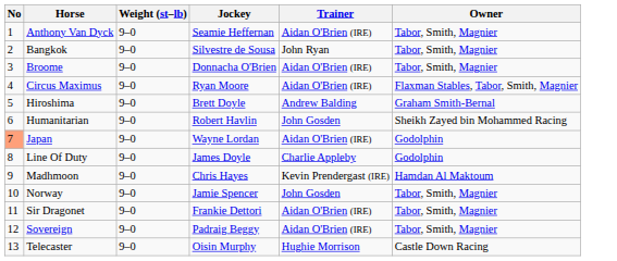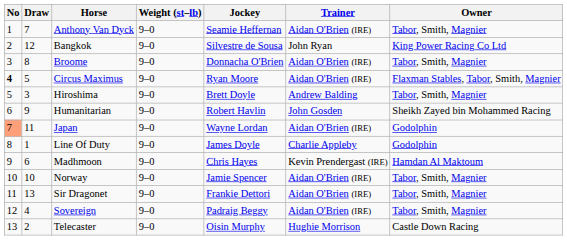 <table class="wikitable sortable">
 <tr>
 <th><strong>No</strong></th>
+<th><strong>Draw</strong></th>
 <th><strong>Horse</strong></th>
 <th><strong>Weight (<a href='#'>st</a>–<a href='#'>lb</a>)</strong></th>
 <th><strong>Jockey</strong></th>
 <th><strong><a href='#'>Trainer</a></strong></th>
 <th><strong>Owner</strong></th>
 </tr>
 <tr>
 <td>1</td>
+<td>7</td>
 <td><a href='#'>Anthony Van Dyck</a></td>
 <td>9–0</td>
 <td><a href='#'>Seamie Heffernan</a></td>
 <td><a href='#'>Aidan O'Brien</a> <small>(IRE)</small></td>
 <td><a href='#'>Tabor</a>, Smith, <a href='#'>Magnier</a></td>
 </tr>
 <tr>
 <td>2</td>
+<td>12</td>
 <td>Bangkok</td>
 <td>9–0</td>
 <td><a href='#'>Silvestre de Sousa</a></td>
 <td>John Ryan</td>
-<td><a href='#'>Tabor</a>, Smith, <a href='#'>Magnier</a></td>
+<td><a href='#'>King Power Racing Co Ltd</a></td>
 </tr>
 <tr>
 <td>3</td>
+<td>8</td>
 <td><a href='#'>Broome</a></td>
 <td>9–0</td>
 <td><a href='#'>Donnacha O'Brien</a></td>
 <td><a href='#'>Aidan O'Brien</a> <small>(IRE)</small></td>
 <td><a href='#'>Tabor</a>, Smith, <a href='#'>Magnier</a></td>
 </tr>
 <tr>
-<td>4</td>
+<td><strong>4</strong></td>
+<td>5</td>
 <td><a href='#'>Circus Maximus</a></td>
 <td>9–0</td>
 <td><a href='#'>Ryan Moore</a></td>
 <td><a href='#'>Aidan O'Brien</a> <small>(IRE)</small></td>
 <td><a href='#'>Flaxman Stables</a>, <a href='#'>Tabor</a>, Smith, <a href='#'>Magnier</a></td>
 </tr>
 <tr>
 <td>5</td>
+<td>3</td>
 <td>Hiroshima</td>
 <td>9–0</td>
 <td><a href='#'>Brett Doyle</a></td>
 <td><a href='#'>Andrew Balding</a></td>
-<td><a href='#'>Graham Smith-Bernal</a></td>
+<td><a href='#'>Tabor</a>, Smith, <a href='#'>Magnier</a></td>
 </tr>
 <tr>
 <td>6</td>
+<td>9</td>
 <td>Humanitarian</td>
 <td>9–0</td>
 <td><a href='#'>Robert Havlin</a></td>
 <td><a href='#'>John Gosden</a></td>
 <td>Sheikh Zayed bin Mohammed Racing</td>
 </tr>
 <tr>
 <td style="background: lightsalmon;">7</td>
+<td>11</td>
 <td><a href='#'>Japan</a></td>
 <td>9–0</td>
 <td><a href='#'>Wayne Lordan</a></td>
 <td><a href='#'>Aidan O'Brien</a> <small>(IRE)</small></td>
 <td><a href='#'>Godolphin</a></td>
 </tr>
 <tr>
 <td>8</td>
+<td>1</td>
 <td>Line Of Duty</td>
 <td>9–0</td>
 <td><a href='#'>James Doyle</a></td>
 <td><a href='#'>Charlie Appleby</a></td>
 <td><a href='#'>Godolphin</a></td>
 </tr>
 <tr>
 <td>9</td>
+<td>6</td>
 <td>Madhmoon</td>
 <td>9–0</td>
 <td><a href='#'>Chris Hayes</a></td>
 <td>Kevin Prendergast <small>(IRE)</small></td>
 <td><a href='#'>Hamdan Al Maktoum</a></td>
 </tr>
 <tr>
 <td>10</td>
+<td>10</td>
 <td>Norway</td>
 <td>9–0</td>
 <td><a href='#'>Jamie Spencer</a></td>
-<td><a href='#'>John Gosden</a></td>
+<td><a href='#'>Aidan O'Brien</a> <small>(IRE)</small></td>
 <td><a href='#'>Tabor</a>, Smith, <a href='#'>Magnier</a></td>
 </tr>
 <tr>
 <td>11</td>
+<td>13</td>
 <td>Sir Dragonet</td>
 <td>9–0</td>
 <td><a href='#'>Frankie Dettori</a></td>
 <td><a href='#'>Aidan O'Brien</a> <small>(IRE)</small></td>
 <td><a href='#'>Tabor</a>, Smith, <a href='#'>Magnier</a></td>
 </tr>
 <tr>
 <td>12</td>
+<td>4</td>
 <td><a href='#'>Sovereign</a></td>
 <td>9–0</td>
 <td><a href='#'>Padraig Beggy</a></td>
 <td><a href='#'>Aidan O'Brien</a> <small>(IRE)</small></td>
 <td><a href='#'>Tabor</a>, Smith, <a href='#'>Magnier</a></td>
 </tr>
 <tr>
 <td>13</td>
+<td>2</td>
 <td>Telecaster</td>
 <td>9–0</td>
 <td><a href='#'>Oisin Murphy</a></td>
 <td><a href='#'>Hughie Morrison</a></td>
 <td>Castle Down Racing</td>
 </tr>
 </table>
